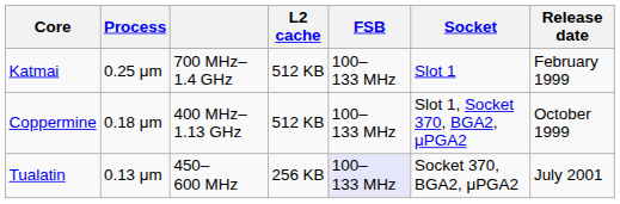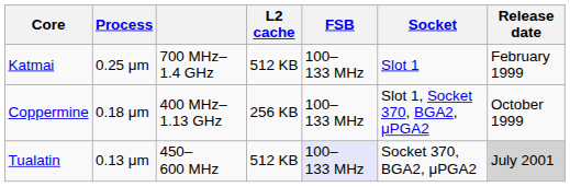 <table class=wikitable>
 <tr>
 <th>Core</th>
 <th><a href='#'>Process</a></th>
 <th></th>
 <th>L2 <a href='#'>cache</a></th>
 <th><a href='#'>FSB</a></th>
 <th><a href='#'>Socket</a></th>
 <th>Release date</th>
 </tr>
 <tr>
 <td><a href='#'>Katmai</a></td>
 <td>0.25 μm</td>
 <td>700 MHz–1.4 GHz</td>
 <td>512 KB</td>
 <td>100–133 MHz</td>
 <td><a href='#'>Slot 1</a></td>
 <td>February 1999</td>
 </tr>
 <tr>
 <td><a href='#'>Coppermine</a></td>
 <td>0.18 μm</td>
 <td>400 MHz–1.13 GHz</td>
-<td>512 KB</td>
+<td>256 KB</td>
 <td>100–133 MHz</td>
 <td>Slot 1, <a href='#'>Socket 370</a>, <a href='#'>BGA2</a>, <a href='#'>μPGA2</a></td>
 <td>October 1999</td>
 </tr>
 <tr>
 <td><a href='#'>Tualatin</a></td>
 <td>0.13 μm</td>
 <td>450–600 MHz</td>
-<td>256 KB</td>
+<td>512 KB</td>
 <td style="background: lavender;">100–133 MHz</td>
 <td>Socket 370, BGA2, μPGA2</td>
-<td>July 2001</td>
+<td style="background: lightgrey;">July 2001</td>
 </tr>
 </table>
